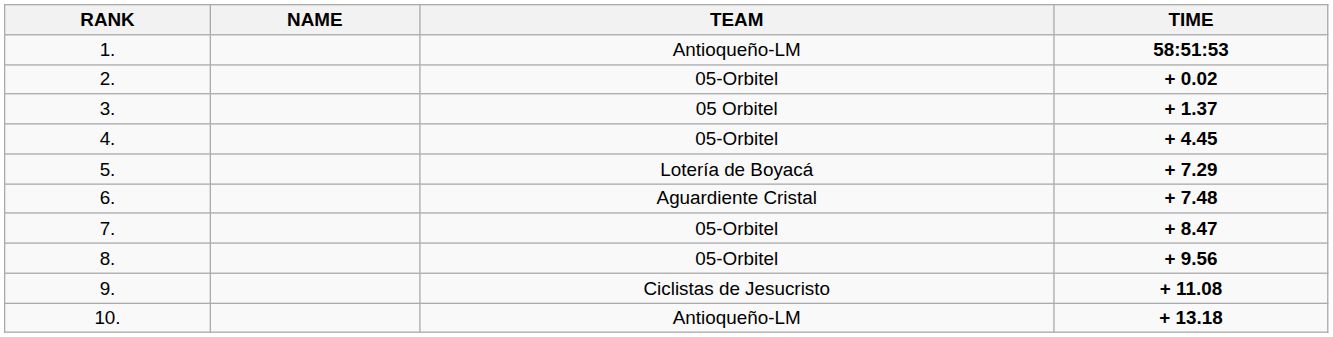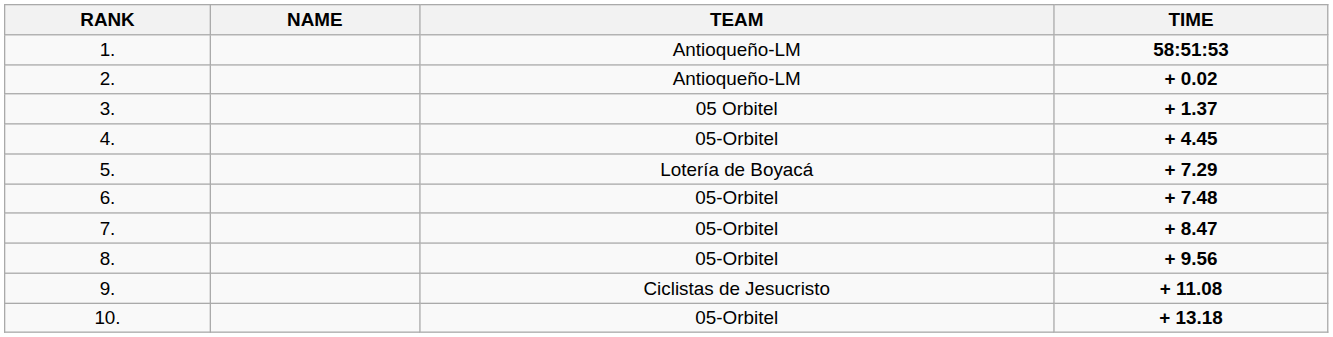 <table class=wikitable style="font-size:90%" width="80%">
 <tr>
 <th>RANK</th>
 <th>NAME</th>
 <th>TEAM</th>
 <th>TIME</th>
 </tr>
 <tr>
 <td align="center">1.</td>
 <td></td>
 <td align="center">Antioqueño-LM</td>
 <td align="center"><strong>58:51:53</strong></td>
 </tr>
 <tr>
 <td align="center">2.</td>
 <td></td>
-<td align="center">05-Orbitel</td>
+<td align="center">Antioqueño-LM</td>
 <td align="center"><strong>+ 0.02</strong></td>
 </tr>
 <tr>
 <td align="center">3.</td>
 <td></td>
 <td align="center">05 Orbitel</td>
 <td align="center"><strong>+ 1.37</strong></td>
 </tr>
 <tr>
 <td align="center">4.</td>
 <td></td>
 <td align="center">05-Orbitel</td>
 <td align="center"><strong>+ 4.45</strong></td>
 </tr>
 <tr>
 <td align="center">5.</td>
 <td></td>
 <td align="center">Lotería de Boyacá</td>
 <td align="center"><strong>+ 7.29</strong></td>
 </tr>
 <tr>
 <td align="center">6.</td>
 <td></td>
-<td align="center">Aguardiente Cristal</td>
+<td align="center">05-Orbitel</td>
 <td align="center"><strong>+ 7.48</strong></td>
 </tr>
 <tr>
 <td align="center">7.</td>
 <td></td>
 <td align="center">05-Orbitel</td>
 <td align="center"><strong>+ 8.47</strong></td>
 </tr>
 <tr>
 <td align="center">8.</td>
 <td></td>
 <td align="center">05-Orbitel</td>
 <td align="center"><strong>+ 9.56</strong></td>
 </tr>
 <tr>
 <td align="center">9.</td>
 <td></td>
 <td align="center">Ciclistas de Jesucristo</td>
 <td align="center"><strong>+ 11.08</strong></td>
 </tr>
 <tr>
 <td align="center">10.</td>
 <td></td>
-<td align="center">Antioqueño-LM</td>
+<td align="center">05-Orbitel</td>
 <td align="center"><strong>+ 13.18</strong></td>
 </tr>
 </table>
